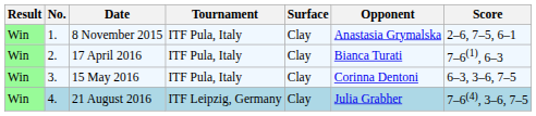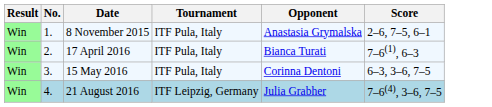 <table class="sortable wikitable">
 <tr>
 <th>Result</th>
 <th>No.</th>
 <th>Date</th>
 <th>Tournament</th>
-<th>Surface</th>
 <th>Opponent</th>
 <th class="unsortable">Score</th>
 </tr>
 <tr style="background:#f0f8ff;">
 <td style="background:#98fb98;">Win</td>
 <td>1.</td>
 <td>8 November 2015</td>
 <td>ITF Pula, Italy</td>
-<td>Clay</td>
 <td> <a href='#'>Anastasia Grymalska</a></td>
 <td>2–6, 7–5, 6–1</td>
 </tr>
 <tr style="background:#f0f8ff;">
 <td style="background:#98fb98;">Win</td>
 <td>2.</td>
 <td>17 April 2016</td>
 <td>ITF Pula, Italy</td>
-<td>Clay</td>
 <td> <a href='#'>Bianca Turati</a></td>
 <td>7–6<sup>(1)</sup>, 6–3</td>
 </tr>
 <tr style="background:#f0f8ff;">
 <td style="background:#98fb98;">Win</td>
 <td>3.</td>
 <td>15 May 2016</td>
 <td>ITF Pula, Italy</td>
-<td>Clay</td>
 <td> <a href='#'>Corinna Dentoni</a></td>
 <td>6–3, 3–6, 7–5</td>
 </tr>
 <tr style="background:lightblue;">
 <td style="background:#98fb98;">Win</td>
 <td>4.</td>
 <td>21 August 2016</td>
 <td>ITF Leipzig, Germany</td>
-<td>Clay</td>
 <td> <a href='#'>Julia Grabher</a></td>
 <td>7–6<sup>(4)</sup>, 3–6, 7–5</td>
 </tr>
 </table>
